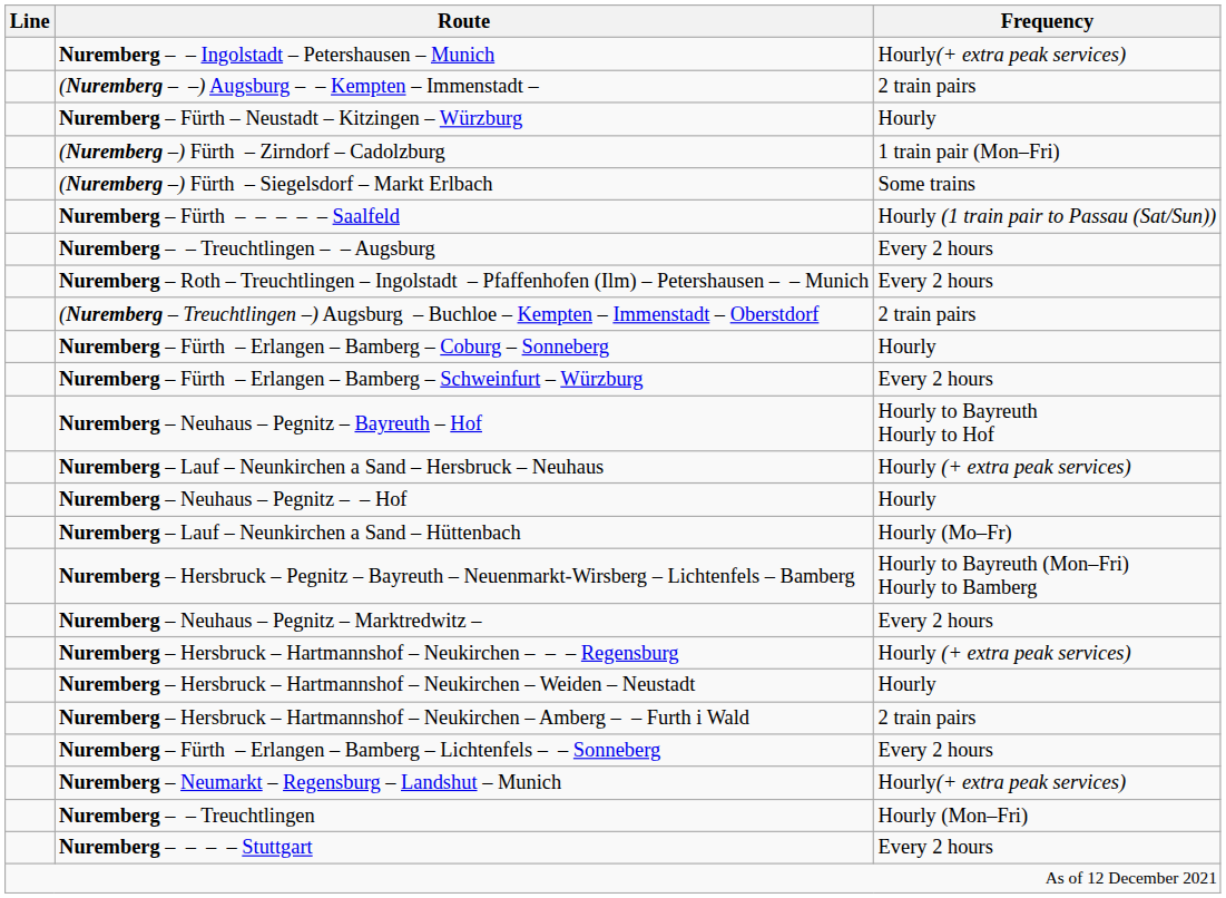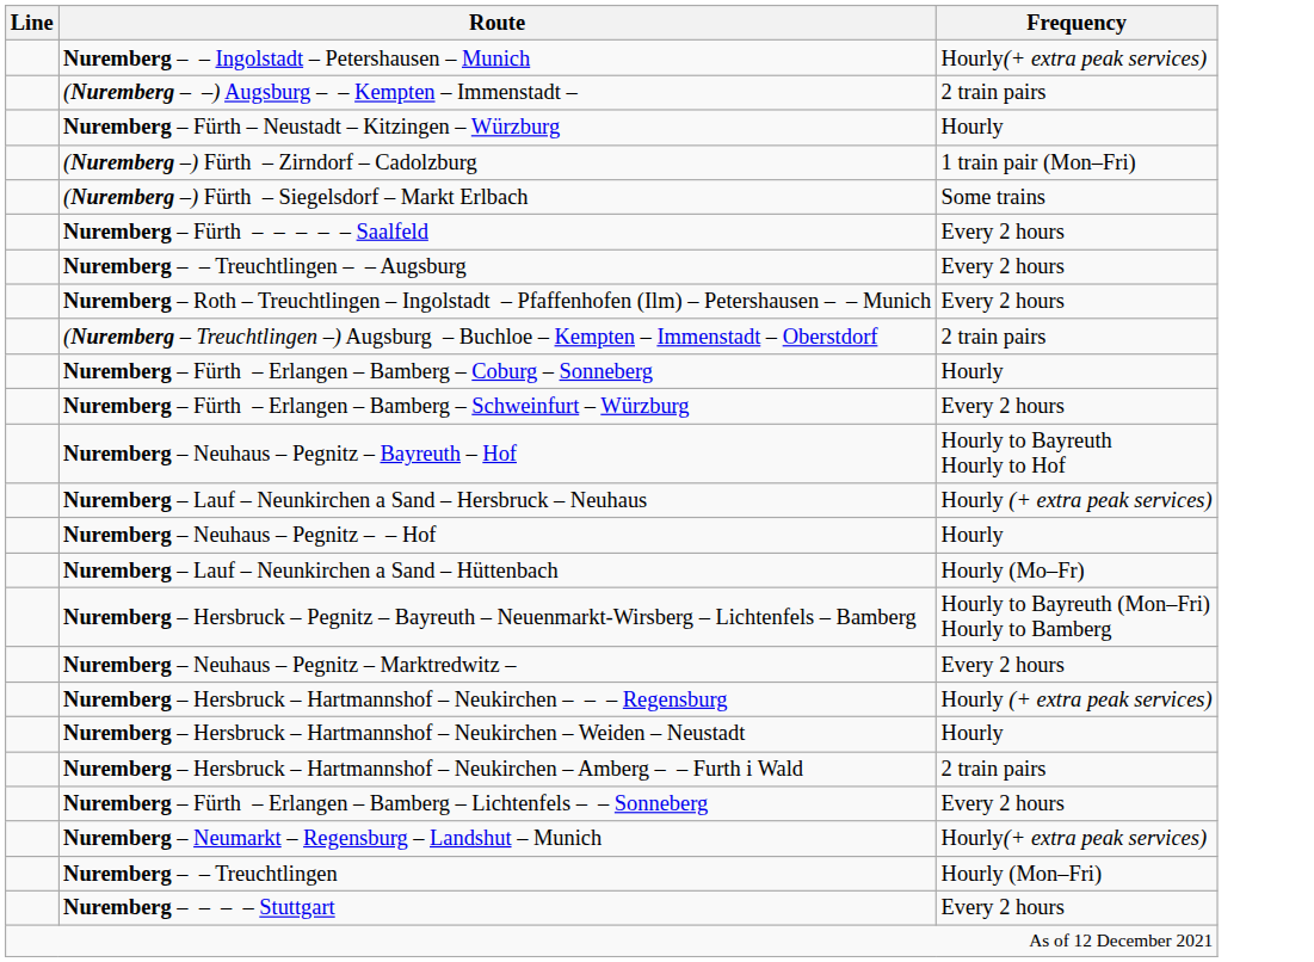 <table class="wikitable">
 <tr>
 <th>Line</th>
 <th>Route</th>
 <th>Frequency</th>
 </tr>
 <tr>
 <td style="text-align:center;"></td>
 <td><strong>Nuremberg</strong> –  – <a href='#'>Ingolstadt</a> – Petershausen – <a href='#'>Munich</a></td>
 <td>Hourly<em>(+ extra peak services)</em></td>
 </tr>
 <tr>
 <td style="text-align:center;"></td>
 <td><em>(<strong>Nuremberg</strong> –  –)</em> <a href='#'>Augsburg</a> –  – <a href='#'>Kempten</a> – Immenstadt – </td>
 <td>2 train pairs</td>
 </tr>
 <tr>
 <td style="text-align:center;"></td>
 <td><strong>Nuremberg</strong> – Fürth – Neustadt – Kitzingen – <a href='#'>Würzburg</a></td>
 <td>Hourly</td>
 </tr>
 <tr>
 <td style="text-align:center;"></td>
 <td><em>(<strong>Nuremberg</strong> –)</em> Fürth  – Zirndorf – Cadolzburg</td>
 <td>1 train pair (Mon–Fri)</td>
 </tr>
 <tr>
 <td style="text-align:center;"></td>
 <td><em>(<strong>Nuremberg</strong> –)</em> Fürth  – Siegelsdorf – Markt Erlbach</td>
 <td>Some trains</td>
 </tr>
 <tr>
 <td style="text-align:center;"></td>
 <td><strong>Nuremberg</strong> – Fürth  –  –  –  –  – <a href='#'>Saalfeld</a></td>
-<td>Hourly <em>(1 train pair to Passau (Sat/Sun))</em></td>
+<td>Every 2 hours</td>
 </tr>
 <tr>
 <td style="text-align:center;"></td>
 <td><strong>Nuremberg</strong> –  – Treuchtlingen –   – Augsburg</td>
 <td>Every 2 hours</td>
 </tr>
 <tr>
 <td style="text-align:center;"></td>
 <td><strong>Nuremberg</strong> – Roth – Treuchtlingen – Ingolstadt  – Pfaffenhofen (Ilm) – Petershausen –  – Munich</td>
 <td>Every 2 hours</td>
 </tr>
 <tr>
 <td style="text-align:center;"></td>
 <td><em>(<strong>Nuremberg</strong> – Treuchtlingen –)</em> Augsburg  – Buchloe – <a href='#'>Kempten</a> – <a href='#'>Immenstadt</a> – <a href='#'>Oberstdorf</a></td>
 <td>2 train pairs</td>
 </tr>
 <tr>
 <td style="text-align:center;"></td>
 <td><strong>Nuremberg</strong> – Fürth  – Erlangen – Bamberg – <a href='#'>Coburg</a> – <a href='#'>Sonneberg</a></td>
 <td>Hourly</td>
 </tr>
 <tr>
 <td style="text-align:center;"></td>
 <td><strong>Nuremberg</strong> – Fürth  – Erlangen – Bamberg – <a href='#'>Schweinfurt</a> – <a href='#'>Würzburg</a></td>
 <td>Every 2 hours</td>
 </tr>
 <tr>
 <td style="text-align:center;"></td>
 <td><strong>Nuremberg</strong> – Neuhaus – Pegnitz – <a href='#'>Bayreuth</a> – <a href='#'>Hof</a></td>
 <td>Hourly to Bayreuth<br>Hourly to Hof</td>
 </tr>
 <tr>
 <td style="text-align:center;"></td>
 <td><strong>Nuremberg</strong> – Lauf – Neunkirchen a Sand – Hersbruck – Neuhaus</td>
 <td>Hourly <em>(+ extra peak services)</em></td>
 </tr>
 <tr>
 <td style="text-align:center;"></td>
 <td><strong>Nuremberg</strong> – Neuhaus – Pegnitz –  – Hof</td>
 <td>Hourly</td>
 </tr>
 <tr>
 <td style="text-align:center;"></td>
 <td><strong>Nuremberg</strong> – Lauf – Neunkirchen a Sand – Hüttenbach</td>
 <td>Hourly (Mo–Fr)</td>
 </tr>
 <tr>
 <td style="text-align:center;"></td>
 <td><strong>Nuremberg</strong> – Hersbruck – Pegnitz – Bayreuth – Neuenmarkt-Wirsberg – Lichtenfels – Bamberg</td>
 <td>Hourly to Bayreuth (Mon–Fri)<br>Hourly to Bamberg</td>
 </tr>
 <tr>
 <td style="text-align:center;"></td>
 <td><strong>Nuremberg</strong> – Neuhaus – Pegnitz – Marktredwitz – </td>
 <td>Every 2 hours</td>
 </tr>
 <tr>
 <td style="text-align:center;"></td>
 <td><strong>Nuremberg</strong> – Hersbruck – Hartmannshof – Neukirchen –  –  – <a href='#'>Regensburg</a></td>
 <td>Hourly <em>(+ extra peak services)</em></td>
 </tr>
 <tr>
 <td style="text-align:center;"></td>
 <td><strong>Nuremberg</strong> – Hersbruck – Hartmannshof – Neukirchen – Weiden – Neustadt</td>
 <td>Hourly</td>
 </tr>
 <tr>
 <td style="text-align:center;"></td>
 <td><strong>Nuremberg</strong> – Hersbruck – Hartmannshof – Neukirchen – Amberg –  – Furth i Wald</td>
 <td>2 train pairs</td>
 </tr>
 <tr>
 <td style="text-align:center;"></td>
 <td><strong>Nuremberg</strong> – Fürth  – Erlangen – Bamberg – Lichtenfels –  – <a href='#'>Sonneberg</a></td>
 <td>Every 2 hours</td>
 </tr>
 <tr>
 <td style="text-align:center;"></td>
 <td><strong>Nuremberg</strong> – <a href='#'>Neumarkt</a> – <a href='#'>Regensburg</a> – <a href='#'>Landshut</a> – Munich</td>
 <td>Hourly<em>(+ extra peak services)</em></td>
 </tr>
 <tr>
 <td style="text-align:center;"></td>
 <td><strong>Nuremberg</strong> –  – Treuchtlingen</td>
 <td>Hourly (Mon–Fri)</td>
 </tr>
 <tr>
 <td style="text-align:center;"></td>
 <td><strong>Nuremberg</strong> –  –  –  – <a href='#'>Stuttgart</a></td>
 <td>Every 2 hours</td>
 </tr>
 <tr>
 <td colspan="6" style="text-align:right; font-size:smaller;">As of 12 December 2021</td>
 </tr>
 </table>
